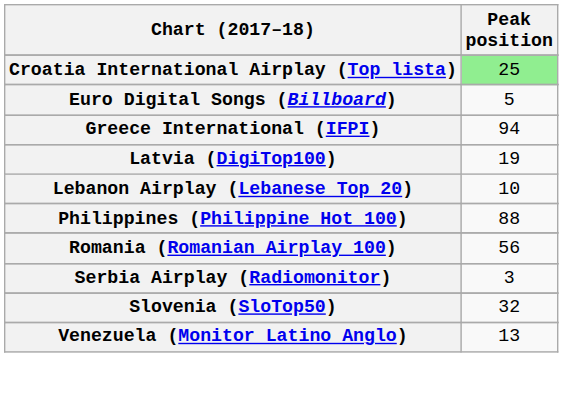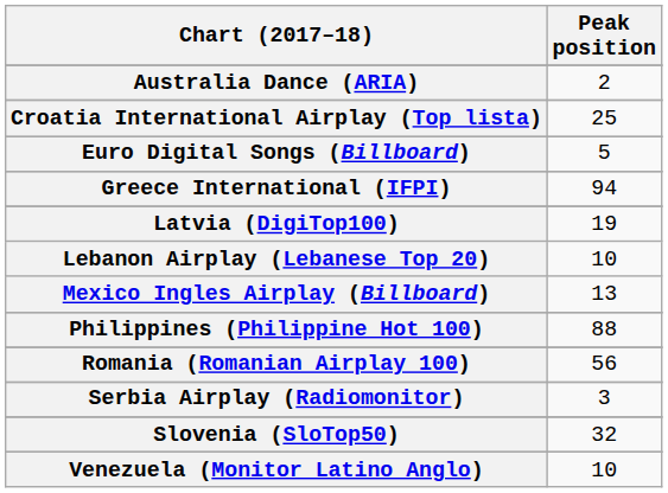 <table class="wikitable sortable plainrowheaders" style="text-align:center;">
 <tr>
 <th scope="col">Chart (2017–18)</th>
 <th scope="col">Peak<br> position</th>
 </tr>
 <tr>
+</tr>
+<tr>
+<th scope="row">Australia Dance (<a href='#'>ARIA</a>)</th>
+<td>2</td>
 </tr>
 <tr>
 </tr>
 <tr>
 </tr>
 <tr>
 </tr>
 <tr>
 </tr>
 <tr>
 </tr>
 <tr>
 </tr>
 <tr>
 <th scope="row">Croatia International Airplay (<a href='#'>Top lista</a>)</th>
-<td style="background: lightgreen;">25</td>
+<td>25</td>
 </tr>
 <tr>
 </tr>
 <tr>
 </tr>
 <tr>
 </tr>
 <tr>
 <th scope="row">Euro Digital Songs (<em><a href='#'>Billboard</a></em>)</th>
 <td>5</td>
 </tr>
 <tr>
 </tr>
 <tr>
 </tr>
 <tr>
 <th scope="row">Greece International (<a href='#'>IFPI</a>)</th>
 <td>94</td>
 </tr>
 <tr>
 </tr>
 <tr>
 </tr>
 <tr>
 </tr>
 <tr>
 </tr>
 <tr>
 </tr>
 <tr>
 </tr>
 <tr>
 <th scope="row">Latvia (<a href='#'>DigiTop100</a>)</th>
 <td>19</td>
 </tr>
 <tr>
 <th scope="row">Lebanon Airplay (<a href='#'>Lebanese Top 20</a>)</th>
 <td>10</td>
+</tr>
+<tr>
+<th scope="row"><a href='#'>Mexico Ingles Airplay</a> (<em><a href='#'>Billboard</a></em>)</th>
+<td>13</td>
 </tr>
 <tr>
 </tr>
 <tr>
 </tr>
 <tr>
 </tr>
 <tr>
 </tr>
 <tr>
 <th scope="row">Philippines (<a href='#'>Philippine Hot 100</a>)</th>
 <td>88</td>
 </tr>
 <tr>
 </tr>
 <tr>
 </tr>
 <tr>
 <th scope="row">Romania (<a href='#'>Romanian Airplay 100</a>)</th>
 <td>56</td>
 </tr>
 <tr>
 </tr>
 <tr>
 <th scope="row">Serbia Airplay (<a href='#'>Radiomonitor</a>)</th>
 <td>3</td>
 </tr>
 <tr>
 </tr>
 <tr>
 </tr>
 <tr>
 <th scope="row">Slovenia (<a href='#'>SloTop50</a>)</th>
 <td>32</td>
 </tr>
 <tr>
 </tr>
 <tr>
 </tr>
 <tr>
 </tr>
 <tr>
 </tr>
 <tr>
 </tr>
 <tr>
 </tr>
 <tr>
 </tr>
 <tr>
 <th scope="row">Venezuela (<a href='#'>Monitor Latino Anglo</a>)</th>
-<td>13</td>
+<td>10</td>
 </tr>
 </table>
